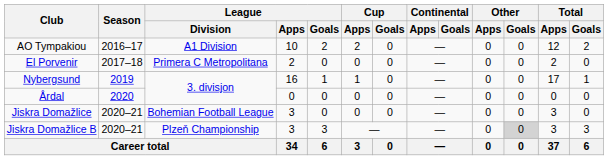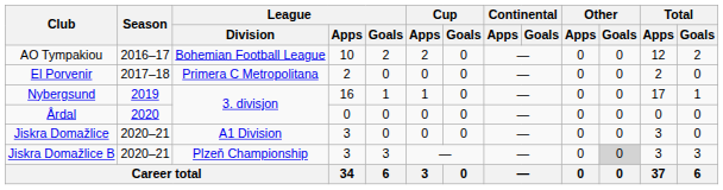 <table class="wikitable" style="text-align:center">
 <tr>
 <th rowspan="2">Club</th>
 <th rowspan="2">Season</th>
 <th colspan="3">League</th>
 <th colspan="2">Cup</th>
 <th colspan="2">Continental</th>
 <th colspan="2">Other</th>
 <th colspan="2">Total</th>
 </tr>
 <tr>
 <th>Division</th>
 <th>Apps</th>
 <th>Goals</th>
 <th>Apps</th>
 <th>Goals</th>
 <th>Apps</th>
 <th>Goals</th>
 <th>Apps</th>
 <th>Goals</th>
 <th>Apps</th>
 <th>Goals</th>
 </tr>
 <tr>
 <td rowspan="1">AO Tympakiou</td>
 <td>2016–17</td>
-<td rowspan="1"><a href='#'>A1 Division</a></td>
+<td rowspan="1"><a href='#'>Bohemian Football League</a></td>
 <td>10</td>
 <td>2</td>
 <td>2</td>
 <td>0</td>
 <td colspan="2">—</td>
 <td>0</td>
 <td>0</td>
 <td>12</td>
 <td>2</td>
 </tr>
 <tr>
 <td rowspan="1"><a href='#'>El Porvenir</a></td>
 <td>2017–18</td>
 <td rowspan="1"><a href='#'>Primera C Metropolitana</a></td>
 <td>2</td>
 <td>0</td>
 <td>0</td>
 <td>0</td>
 <td colspan="2">—</td>
 <td>0</td>
 <td>0</td>
 <td>2</td>
 <td>0</td>
 </tr>
 <tr>
 <td rowspan="1"><a href='#'>Nybergsund</a></td>
 <td><a href='#'>2019</a></td>
 <td rowspan="2"><a href='#'>3. divisjon</a></td>
 <td>16</td>
 <td>1</td>
 <td>1</td>
 <td>0</td>
 <td colspan="2">—</td>
 <td>0</td>
 <td>0</td>
 <td>17</td>
 <td>1</td>
 </tr>
 <tr>
 <td rowspan="1"><a href='#'>Årdal</a></td>
 <td><a href='#'>2020</a></td>
 <td>0</td>
 <td>0</td>
 <td>0</td>
 <td>0</td>
 <td colspan="2">—</td>
 <td>0</td>
 <td>0</td>
 <td>0</td>
 <td>0</td>
 </tr>
 <tr>
 <td rowspan="1"><a href='#'>Jiskra Domažlice</a></td>
 <td>2020–21</td>
-<td rowspan="1"><a href='#'>Bohemian Football League</a></td>
+<td rowspan="1"><a href='#'>A1 Division</a></td>
 <td>3</td>
 <td>0</td>
 <td>0</td>
 <td>0</td>
 <td colspan="2">—</td>
 <td>0</td>
 <td>0</td>
 <td>3</td>
 <td>0</td>
 </tr>
 <tr>
 <td rowspan="1"><a href='#'>Jiskra Domažlice B</a></td>
 <td>2020–21</td>
 <td rowspan="1"><a href='#'>Plzeň Championship</a></td>
 <td>3</td>
 <td>3</td>
 <td colspan="2">—</td>
 <td colspan="2">—</td>
 <td>0</td>
 <td style="background: lightgrey;">0</td>
 <td>3</td>
 <td>3</td>
 </tr>
 <tr>
 <th colspan="3">Career total</th>
 <th>34</th>
 <th>6</th>
 <th>3</th>
 <th>0</th>
 <th colspan="2">—</th>
 <th>0</th>
 <th>0</th>
 <th>37</th>
 <th>6</th>
 </tr>
 </table>
